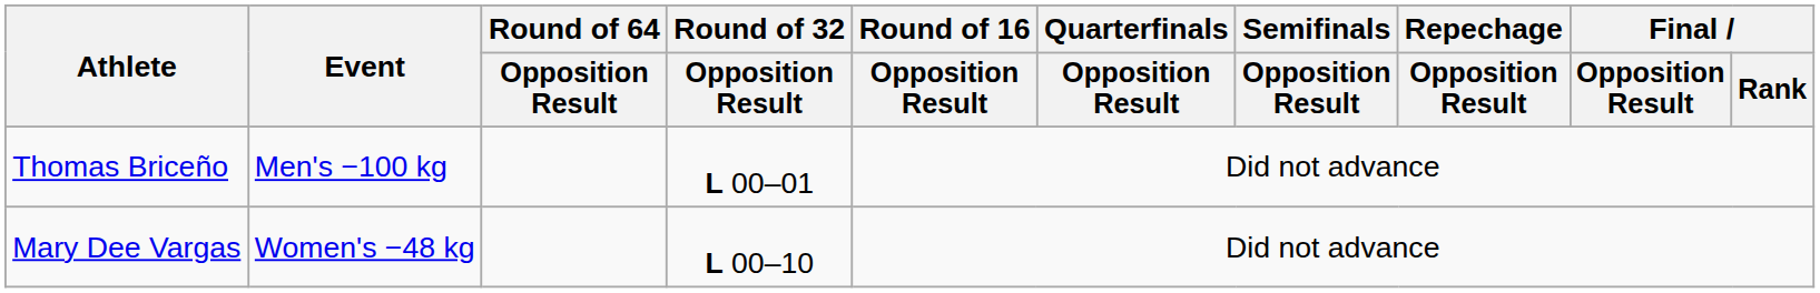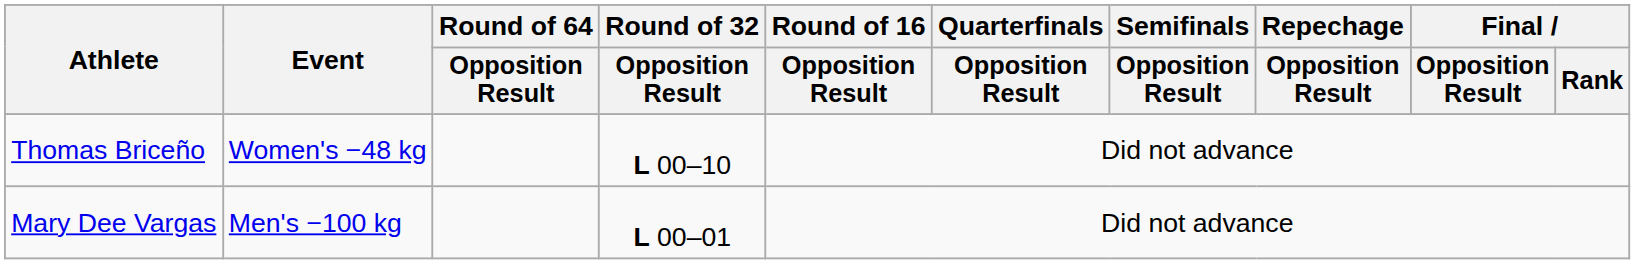 <table class="wikitable" style="font-size:90%">
 <tr>
 <th rowspan="2">Athlete</th>
 <th rowspan="2">Event</th>
 <th>Round of 64</th>
 <th>Round of 32</th>
 <th>Round of 16</th>
 <th>Quarterfinals</th>
 <th>Semifinals</th>
 <th>Repechage</th>
 <th colspan=2>Final / </th>
 </tr>
 <tr style="font-size:95%">
 <th>Opposition<br>Result</th>
 <th>Opposition<br>Result</th>
 <th>Opposition<br>Result</th>
 <th>Opposition<br>Result</th>
 <th>Opposition<br>Result</th>
 <th>Opposition<br>Result</th>
 <th>Opposition<br>Result</th>
 <th>Rank</th>
 </tr>
 <tr align=center>
 <td align=left><a href='#'>Thomas Briceño</a></td>
+<td align=left><a href='#'>Women's −48 kg</a></td>
+<td></td>
+<td><br><strong>L</strong> 00–10</td>
+<td colspan="6">Did not advance</td>
+</tr>
+<tr align=center>
+<td align=left><a href='#'>Mary Dee Vargas</a></td>
 <td align=left><a href='#'>Men's −100 kg</a></td>
 <td></td>
 <td><br><strong>L</strong> 00–01</td>
 <td colspan="6">Did not advance</td>
 </tr>
-<tr align=center>
-<td align=left><a href='#'>Mary Dee Vargas</a></td>
-<td align=left><a href='#'>Women's −48 kg</a></td>
-<td></td>
-<td><br><strong>L</strong> 00–10</td>
-<td colspan="6">Did not advance</td>
-</tr>
 </table>
